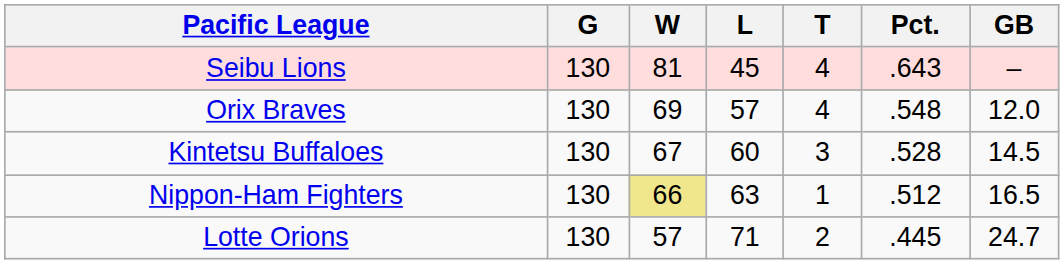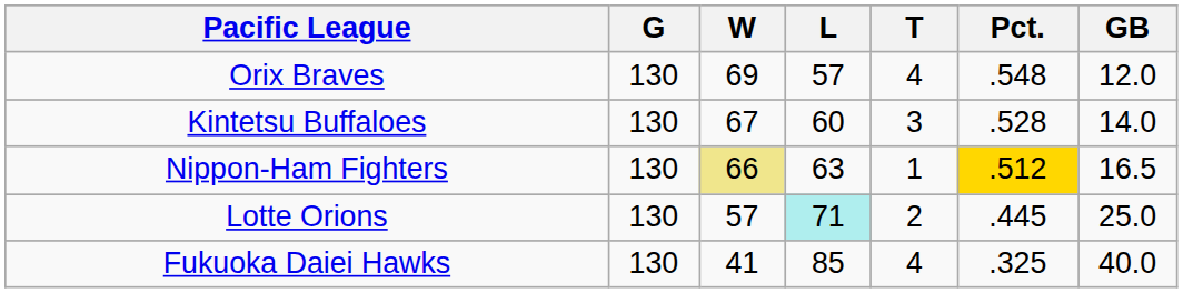 <table class="wikitable"  style="width:50%; text-align:center;">
 <tr>
 <th style="width:35%;"><a href='#'>Pacific League</a></th>
 <th style="width:5%;">G</th>
 <th style="width:5%;">W</th>
 <th style="width:5%;">L</th>
 <th style="width:5%;">T</th>
 <th style="width:7%;">Pct.</th>
 <th style="width:5%;">GB</th>
-</tr>
-<tr style="background:#fdd;">
-<td><a href='#'>Seibu Lions</a></td>
-<td>130</td>
-<td>81</td>
-<td>45</td>
-<td>4</td>
-<td>.643</td>
-<td>–</td>
 </tr>
 <tr align=center>
 <td><a href='#'>Orix Braves</a></td>
 <td>130</td>
 <td>69</td>
 <td>57</td>
 <td>4</td>
 <td>.548</td>
 <td>12.0</td>
 </tr>
 <tr align=center>
 <td><a href='#'>Kintetsu Buffaloes</a></td>
 <td>130</td>
 <td>67</td>
 <td>60</td>
 <td>3</td>
 <td>.528</td>
-<td>14.5</td>
+<td>14.0</td>
 </tr>
 <tr align=center>
 <td><a href='#'>Nippon-Ham Fighters</a></td>
 <td>130</td>
 <td style="background: khaki;">66</td>
 <td>63</td>
 <td>1</td>
-<td>.512</td>
+<td style="background: gold;">.512</td>
 <td>16.5</td>
 </tr>
 <tr align=center>
 <td><a href='#'>Lotte Orions</a></td>
 <td>130</td>
 <td>57</td>
-<td>71</td>
+<td style="background: paleturquoise;">71</td>
 <td>2</td>
 <td>.445</td>
-<td>24.7</td>
+<td>25.0</td>
+</tr>
+<tr align=center>
+<td><a href='#'>Fukuoka Daiei Hawks</a></td>
+<td>130</td>
+<td>41</td>
+<td>85</td>
+<td>4</td>
+<td>.325</td>
+<td>40.0</td>
 </tr>
 </table>
